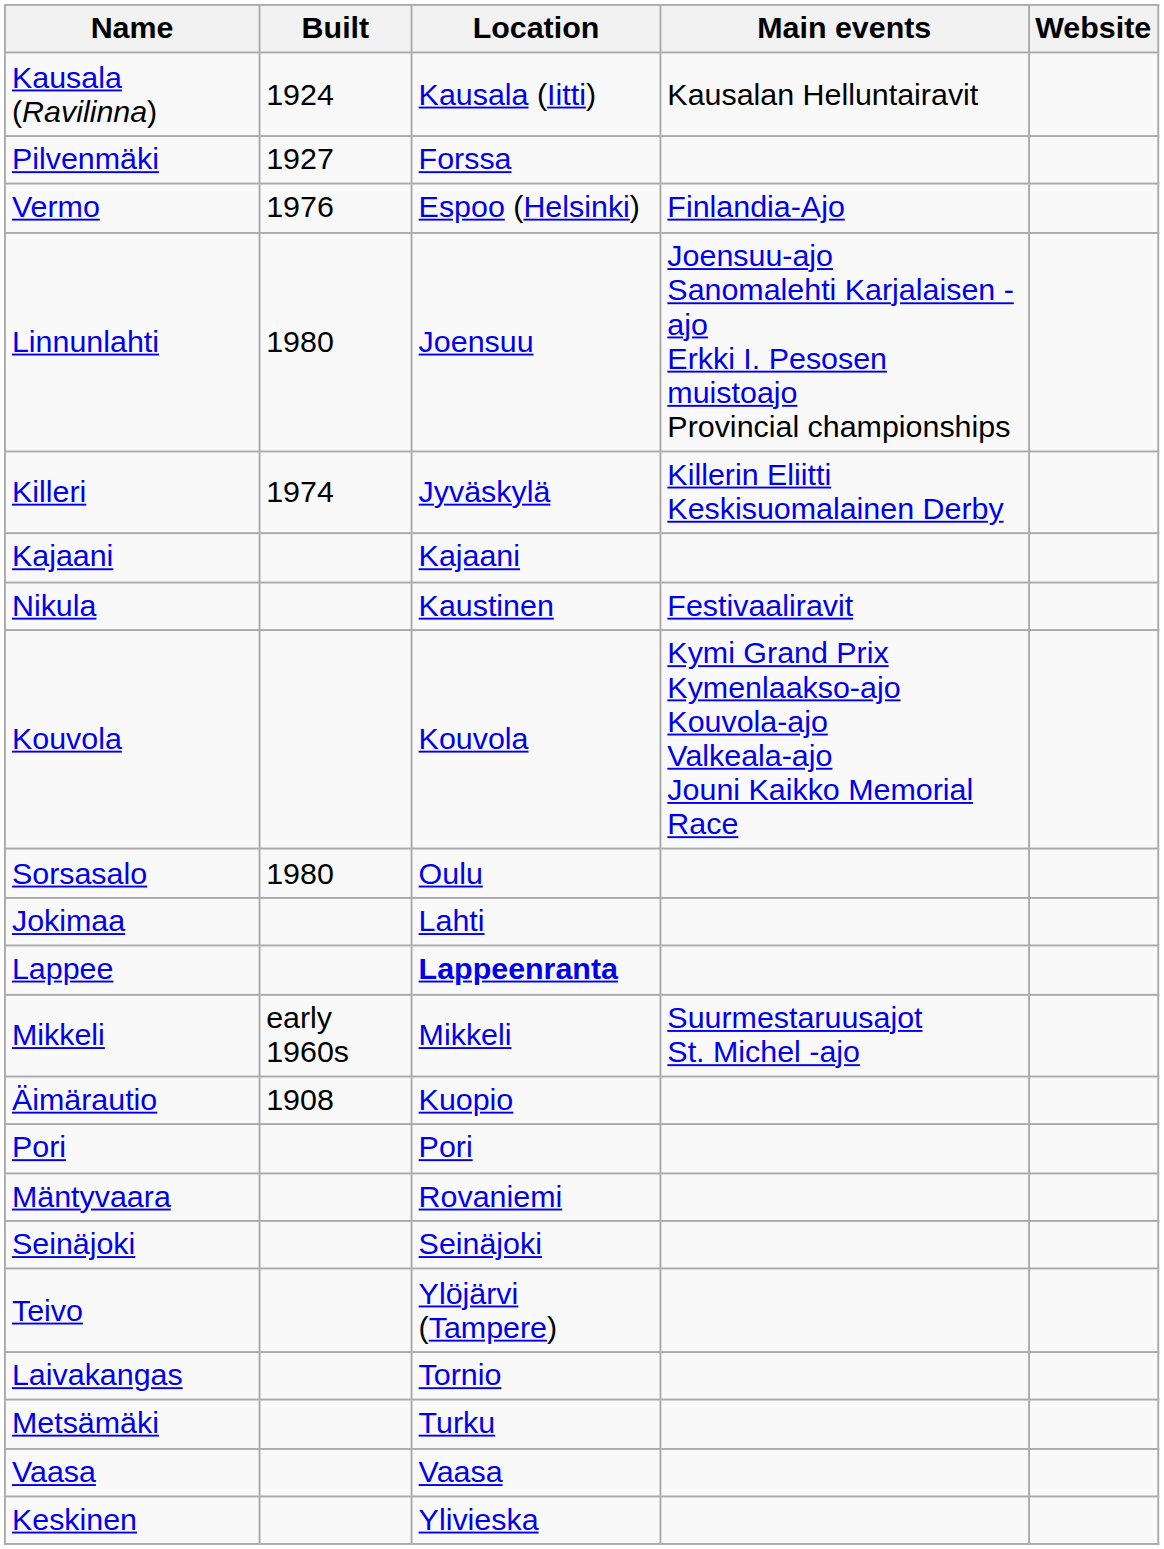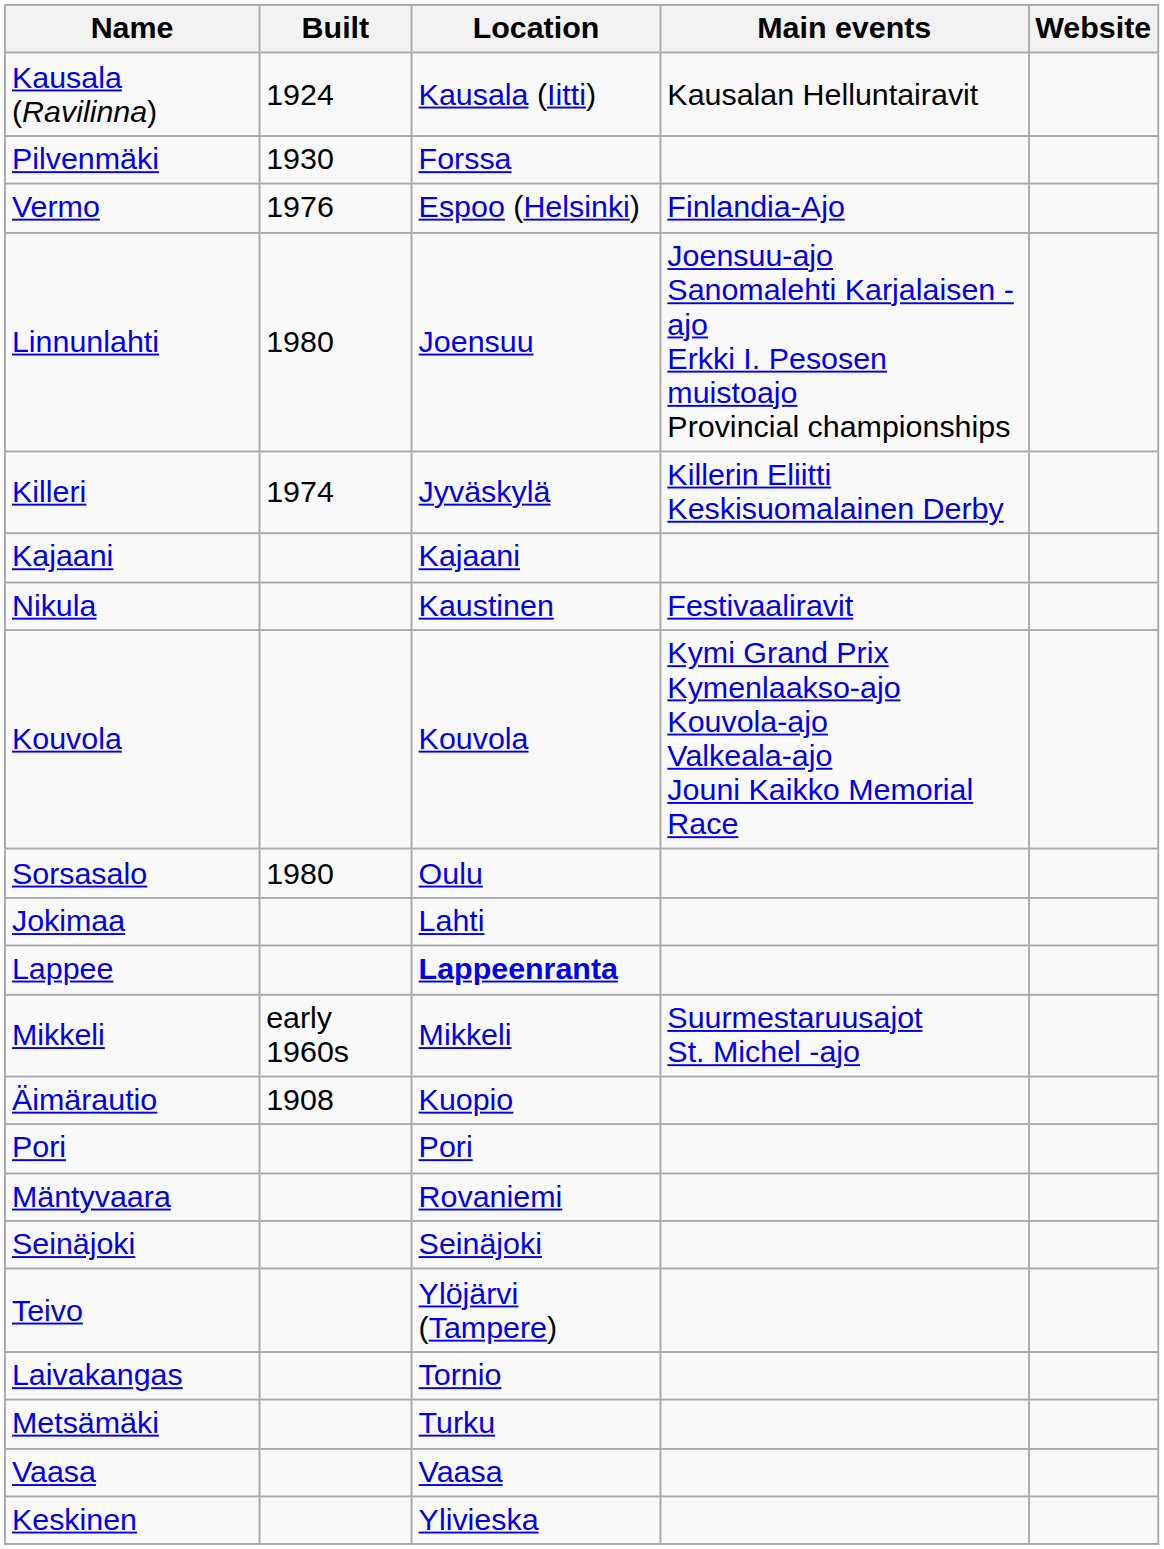 <table class="wikitable sortable">
 <tr>
 <th>Name</th>
 <th>Built</th>
 <th>Location</th>
 <th>Main events</th>
 <th>Website</th>
 </tr>
 <tr>
 <td><a href='#'>Kausala</a> (<em>Ravilinna</em>)</td>
 <td>1924</td>
 <td><a href='#'>Kausala</a> (<a href='#'>Iitti</a>)</td>
 <td>Kausalan Helluntairavit</td>
 <td> </td>
 </tr>
 <tr>
 <td><a href='#'>Pilvenmäki</a></td>
-<td>1927</td>
+<td>1930</td>
 <td><a href='#'>Forssa</a></td>
 <td></td>
 <td></td>
 </tr>
 <tr>
 <td><a href='#'>Vermo</a></td>
 <td>1976</td>
 <td><a href='#'>Espoo</a> (<a href='#'>Helsinki</a>)</td>
 <td><a href='#'>Finlandia-Ajo</a></td>
 <td></td>
 </tr>
 <tr>
 <td><a href='#'>Linnunlahti</a></td>
 <td>1980</td>
 <td><a href='#'>Joensuu</a></td>
 <td><a href='#'>Joensuu-ajo</a><br><a href='#'>Sanomalehti Karjalaisen -ajo</a><br><a href='#'>Erkki I. Pesosen muistoajo</a><br>Provincial championships</td>
 <td> </td>
 </tr>
 <tr>
 <td><a href='#'>Killeri</a></td>
 <td>1974</td>
 <td><a href='#'>Jyväskylä</a></td>
 <td><a href='#'>Killerin Eliitti</a><br><a href='#'>Keskisuomalainen Derby</a></td>
 <td></td>
 </tr>
 <tr>
 <td><a href='#'>Kajaani</a></td>
 <td></td>
 <td><a href='#'>Kajaani</a></td>
 <td></td>
 <td></td>
 </tr>
 <tr>
 <td><a href='#'>Nikula</a></td>
 <td></td>
 <td><a href='#'>Kaustinen</a></td>
 <td><a href='#'>Festivaaliravit</a></td>
 <td></td>
 </tr>
 <tr>
 <td><a href='#'>Kouvola</a></td>
 <td></td>
 <td><a href='#'>Kouvola</a></td>
 <td><a href='#'>Kymi Grand Prix</a><br><a href='#'>Kymenlaakso-ajo</a><br><a href='#'>Kouvola-ajo</a><br><a href='#'>Valkeala-ajo</a><br><a href='#'>Jouni Kaikko Memorial Race</a></td>
 <td></td>
 </tr>
 <tr>
 <td><a href='#'>Sorsasalo</a></td>
 <td>1980</td>
 <td><a href='#'>Oulu</a></td>
 <td></td>
 <td></td>
 </tr>
 <tr>
 <td><a href='#'>Jokimaa</a></td>
 <td></td>
 <td><a href='#'>Lahti</a></td>
 <td></td>
 <td></td>
 </tr>
 <tr>
 <td><a href='#'>Lappee</a></td>
 <td></td>
 <td><strong><a href='#'>Lappeenranta</a></strong></td>
 <td></td>
 <td></td>
 </tr>
 <tr>
 <td><a href='#'>Mikkeli</a></td>
 <td>early 1960s</td>
 <td><a href='#'>Mikkeli</a></td>
 <td><a href='#'>Suurmestaruusajot</a><br><a href='#'>St. Michel -ajo</a></td>
 <td></td>
 </tr>
 <tr>
 <td><a href='#'>Äimärautio</a></td>
 <td>1908</td>
 <td><a href='#'>Kuopio</a></td>
 <td></td>
 <td></td>
 </tr>
 <tr>
 <td><a href='#'>Pori</a></td>
 <td></td>
 <td><a href='#'>Pori</a></td>
 <td></td>
 <td></td>
 </tr>
 <tr>
 <td><a href='#'>Mäntyvaara</a></td>
 <td></td>
 <td><a href='#'>Rovaniemi</a></td>
 <td></td>
 <td></td>
 </tr>
 <tr>
 <td><a href='#'>Seinäjoki</a></td>
 <td></td>
 <td><a href='#'>Seinäjoki</a></td>
 <td></td>
 <td></td>
 </tr>
 <tr>
 <td><a href='#'>Teivo</a></td>
 <td></td>
 <td><a href='#'>Ylöjärvi</a> (<a href='#'>Tampere</a>)</td>
 <td></td>
 <td></td>
 </tr>
 <tr>
 <td><a href='#'>Laivakangas</a></td>
 <td></td>
 <td><a href='#'>Tornio</a></td>
 <td></td>
 <td></td>
 </tr>
 <tr>
 <td><a href='#'>Metsämäki</a></td>
 <td></td>
 <td><a href='#'>Turku</a></td>
 <td></td>
 <td></td>
 </tr>
 <tr>
 <td><a href='#'>Vaasa</a></td>
 <td></td>
 <td><a href='#'>Vaasa</a></td>
 <td></td>
 <td></td>
 </tr>
 <tr>
 <td><a href='#'>Keskinen</a></td>
 <td></td>
 <td><a href='#'>Ylivieska</a></td>
 <td></td>
 <td></td>
 </tr>
 </table>
